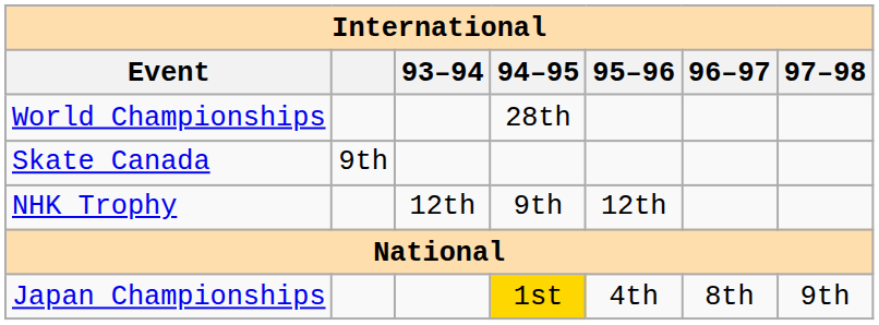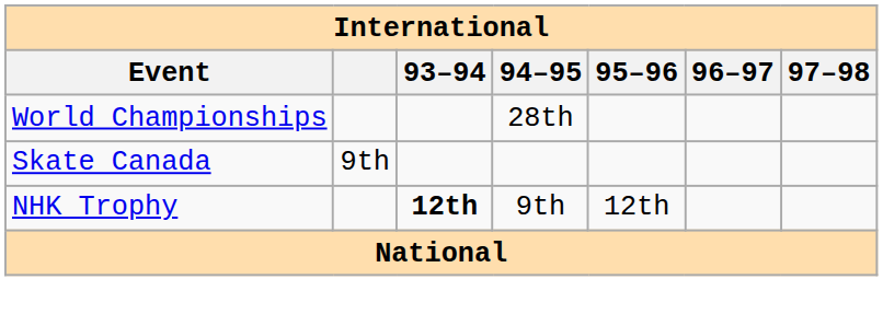 <table class="wikitable" style="text-align:center">
 <tr>
 <th style="background-color: #ffdead; " colspan=7 align=center>International</th>
 </tr>
 <tr>
 <th>Event</th>
 <th></th>
 <th>93–94</th>
 <th>94–95</th>
 <th>95–96</th>
 <th>96–97</th>
 <th>97–98</th>
 </tr>
 <tr>
 <td align=left><a href='#'>World Championships</a></td>
 <td></td>
 <td></td>
 <td>28th</td>
 <td></td>
 <td></td>
 <td></td>
 </tr>
 <tr>
 <td align=left><a href='#'>Skate Canada</a></td>
 <td>9th</td>
 <td></td>
 <td></td>
 <td></td>
 <td></td>
 <td></td>
 </tr>
 <tr>
 <td align=left><a href='#'>NHK Trophy</a></td>
 <td></td>
-<td>12th</td>
+<td><strong>12th</strong></td>
 <td>9th</td>
 <td>12th</td>
 <td></td>
 <td></td>
 </tr>
 <tr>
 <th style="background-color: #ffdead; " colspan=7 align=center>National</th>
 </tr>
-<tr>
-<td align=left><a href='#'>Japan Championships</a></td>
-<td></td>
-<td></td>
-<td bgcolor=gold>1st</td>
-<td>4th</td>
-<td>8th</td>
-<td>9th</td>
-</tr>
 </table>
